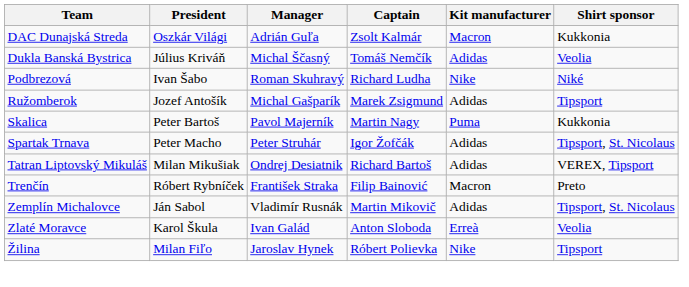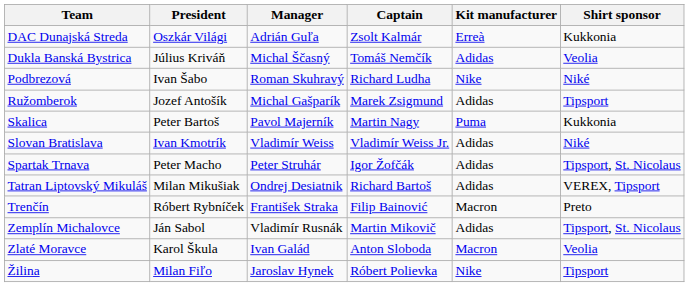 <table class="wikitable sortable" style="text-align: left">
 <tr>
 <th>Team</th>
 <th>President</th>
 <th>Manager</th>
 <th>Captain</th>
 <th>Kit manufacturer</th>
 <th>Shirt sponsor</th>
 </tr>
 <tr>
 <td><a href='#'>DAC Dunajská Streda</a></td>
 <td> <a href='#'>Oszkár Világi</a></td>
 <td> <a href='#'>Adrián Guľa</a></td>
 <td> <a href='#'>Zsolt Kalmár</a></td>
-<td><a href='#'>Macron</a></td>
+<td><a href='#'>Erreà</a></td>
 <td>Kukkonia</td>
 </tr>
 <tr>
 <td><a href='#'>Dukla Banská Bystrica</a></td>
 <td> Július Kriváň</td>
 <td> <a href='#'>Michal Ščasný</a></td>
 <td> <a href='#'>Tomáš Nemčík</a></td>
 <td><a href='#'>Adidas</a></td>
 <td><a href='#'>Veolia</a></td>
 </tr>
 <tr>
 <td><a href='#'>Podbrezová</a></td>
 <td> Ivan Šabo</td>
 <td> <a href='#'>Roman Skuhravý</a></td>
 <td> <a href='#'>Richard Ludha</a></td>
 <td><a href='#'>Nike</a></td>
 <td><a href='#'>Niké</a></td>
 </tr>
 <tr>
 <td><a href='#'>Ružomberok</a></td>
 <td> Jozef Antošík</td>
 <td> <a href='#'>Michal Gašparík</a></td>
 <td> <a href='#'>Marek Zsigmund</a></td>
 <td>Adidas</td>
 <td><a href='#'>Tipsport</a></td>
 </tr>
 <tr>
 <td><a href='#'>Skalica</a></td>
 <td> Peter Bartoš</td>
 <td> <a href='#'>Pavol Majerník</a></td>
 <td> <a href='#'>Martin Nagy</a></td>
 <td><a href='#'>Puma</a></td>
 <td>Kukkonia</td>
+</tr>
+<tr>
+<td><a href='#'>Slovan Bratislava</a></td>
+<td> <a href='#'>Ivan Kmotrík</a></td>
+<td> <a href='#'>Vladimír Weiss</a></td>
+<td> <a href='#'>Vladimír Weiss Jr.</a></td>
+<td>Adidas</td>
+<td><a href='#'>Niké</a></td>
 </tr>
 <tr>
 <td><a href='#'>Spartak Trnava</a></td>
 <td> Peter Macho</td>
 <td> <a href='#'>Peter Struhár</a></td>
 <td> <a href='#'>Igor Žofčák</a></td>
 <td>Adidas</td>
 <td><a href='#'>Tipsport</a>, <a href='#'>St. Nicolaus</a></td>
 </tr>
 <tr>
 <td><a href='#'>Tatran Liptovský Mikuláš</a></td>
 <td> Milan Mikušiak</td>
 <td> <a href='#'>Ondrej Desiatnik</a></td>
 <td> <a href='#'>Richard Bartoš</a></td>
 <td>Adidas</td>
 <td>VEREX, <a href='#'>Tipsport</a></td>
 </tr>
 <tr>
 <td><a href='#'>Trenčín</a></td>
 <td> Róbert Rybníček</td>
 <td> <a href='#'>František Straka</a></td>
 <td> <a href='#'>Filip Bainović</a></td>
 <td>Macron</td>
 <td>Preto</td>
 </tr>
 <tr>
 <td><a href='#'>Zemplín Michalovce</a></td>
 <td> Ján Sabol</td>
 <td> Vladimír Rusnák</td>
 <td> <a href='#'>Martin Mikovič</a></td>
 <td>Adidas</td>
 <td><a href='#'>Tipsport</a>, <a href='#'>St. Nicolaus</a></td>
 </tr>
 <tr>
 <td><a href='#'>Zlaté Moravce</a></td>
 <td> Karol Škula</td>
 <td> <a href='#'>Ivan Galád</a></td>
 <td> <a href='#'>Anton Sloboda</a></td>
-<td><a href='#'>Erreà</a></td>
+<td><a href='#'>Macron</a></td>
 <td><a href='#'>Veolia</a></td>
 </tr>
 <tr>
 <td><a href='#'>Žilina</a></td>
 <td> <a href='#'>Milan Fiľo</a></td>
 <td> <a href='#'>Jaroslav Hynek</a></td>
 <td> <a href='#'>Róbert Polievka</a></td>
 <td><a href='#'>Nike</a></td>
 <td><a href='#'>Tipsport</a></td>
 </tr>
 </table>
